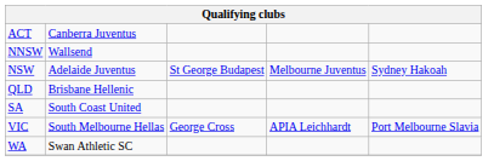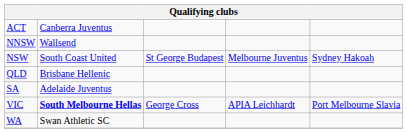 <table class="wikitable">
 <tr>
 <th colspan=5>Qualifying clubs</th>
 </tr>
 <tr>
 <td> <a href='#'>ACT</a></td>
 <td><a href='#'>Canberra Juventus</a></td>
 <td></td>
 <td></td>
 <td></td>
 </tr>
 <tr>
 <td> <a href='#'>NNSW</a></td>
 <td><a href='#'>Wallsend</a></td>
 <td></td>
 <td></td>
 <td></td>
 </tr>
 <tr>
 <td> <a href='#'>NSW</a></td>
-<td><a href='#'>Adelaide Juventus</a></td>
+<td><a href='#'>South Coast United</a></td>
 <td><a href='#'>St George Budapest</a></td>
 <td><a href='#'>Melbourne Juventus</a></td>
 <td><a href='#'>Sydney Hakoah</a></td>
 </tr>
 <tr>
 <td> <a href='#'>QLD</a></td>
 <td><a href='#'>Brisbane Hellenic</a></td>
 <td></td>
 <td></td>
 <td></td>
 </tr>
 <tr>
 <td> <a href='#'>SA</a></td>
-<td><a href='#'>South Coast United</a></td>
+<td><a href='#'>Adelaide Juventus</a></td>
 <td></td>
 <td></td>
 <td></td>
 </tr>
 <tr>
 <td> <a href='#'>VIC</a></td>
-<td><a href='#'>South Melbourne Hellas</a></td>
+<td><strong><a href='#'>South Melbourne Hellas</a></strong></td>
 <td><a href='#'>George Cross</a></td>
 <td><a href='#'>APIA Leichhardt</a></td>
 <td><a href='#'>Port Melbourne Slavia</a></td>
 </tr>
 <tr>
 <td> <a href='#'>WA</a></td>
 <td>Swan Athletic SC</td>
 <td></td>
 <td></td>
 <td></td>
 </tr>
 <tr>
 </tr>
 </table>
